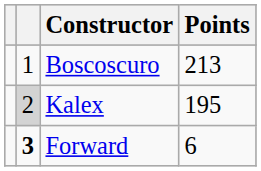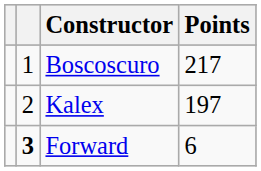 <table class="wikitable" style="font-size: 95%;">
 <tr>
 <th></th>
 <th></th>
 <th>Constructor</th>
 <th>Points</th>
 </tr>
 <tr>
 <td></td>
 <td align=center>1</td>
 <td> <a href='#'>Boscoscuro</a></td>
-<td align=left>213</td>
+<td align=left>217</td>
 </tr>
 <tr>
 <td></td>
-<td align=center style="background: lightgrey;">2</td>
+<td align=center>2</td>
 <td> <a href='#'>Kalex</a></td>
-<td align=left>195</td>
+<td align=left>197</td>
 </tr>
 <tr>
 <td></td>
 <td align=center><strong>3</strong></td>
 <td> <a href='#'>Forward</a></td>
 <td align=left>6</td>
 </tr>
 </table>
